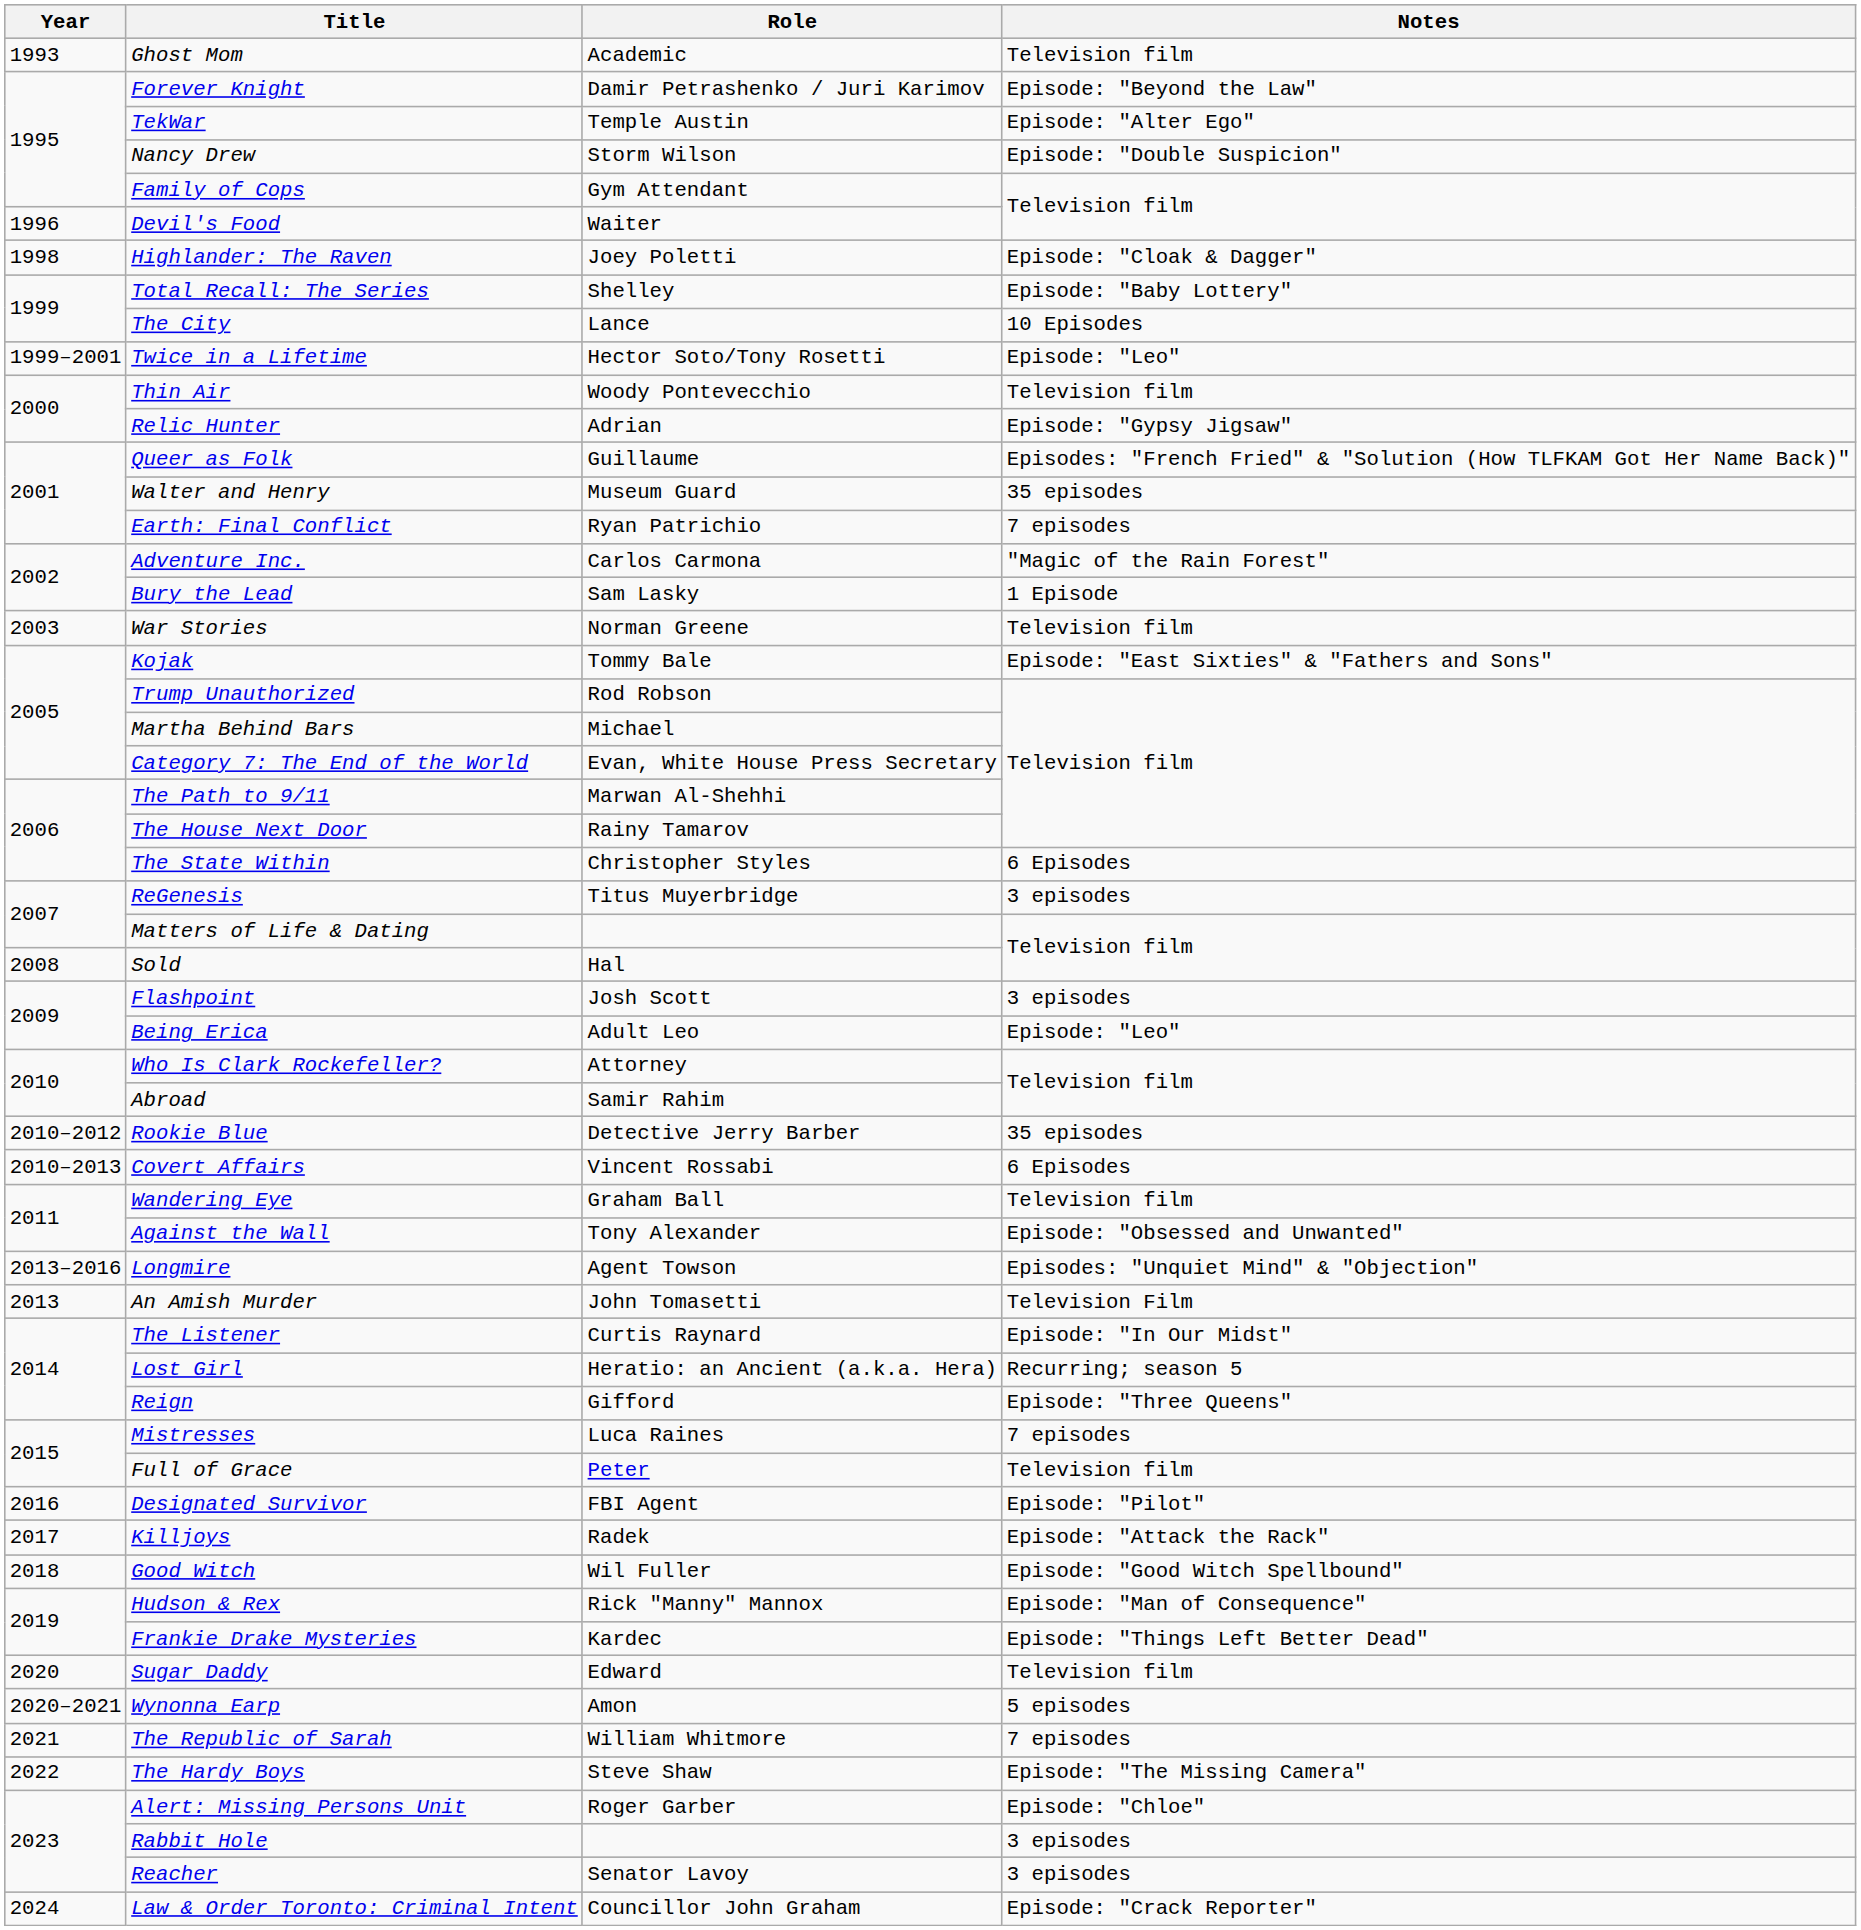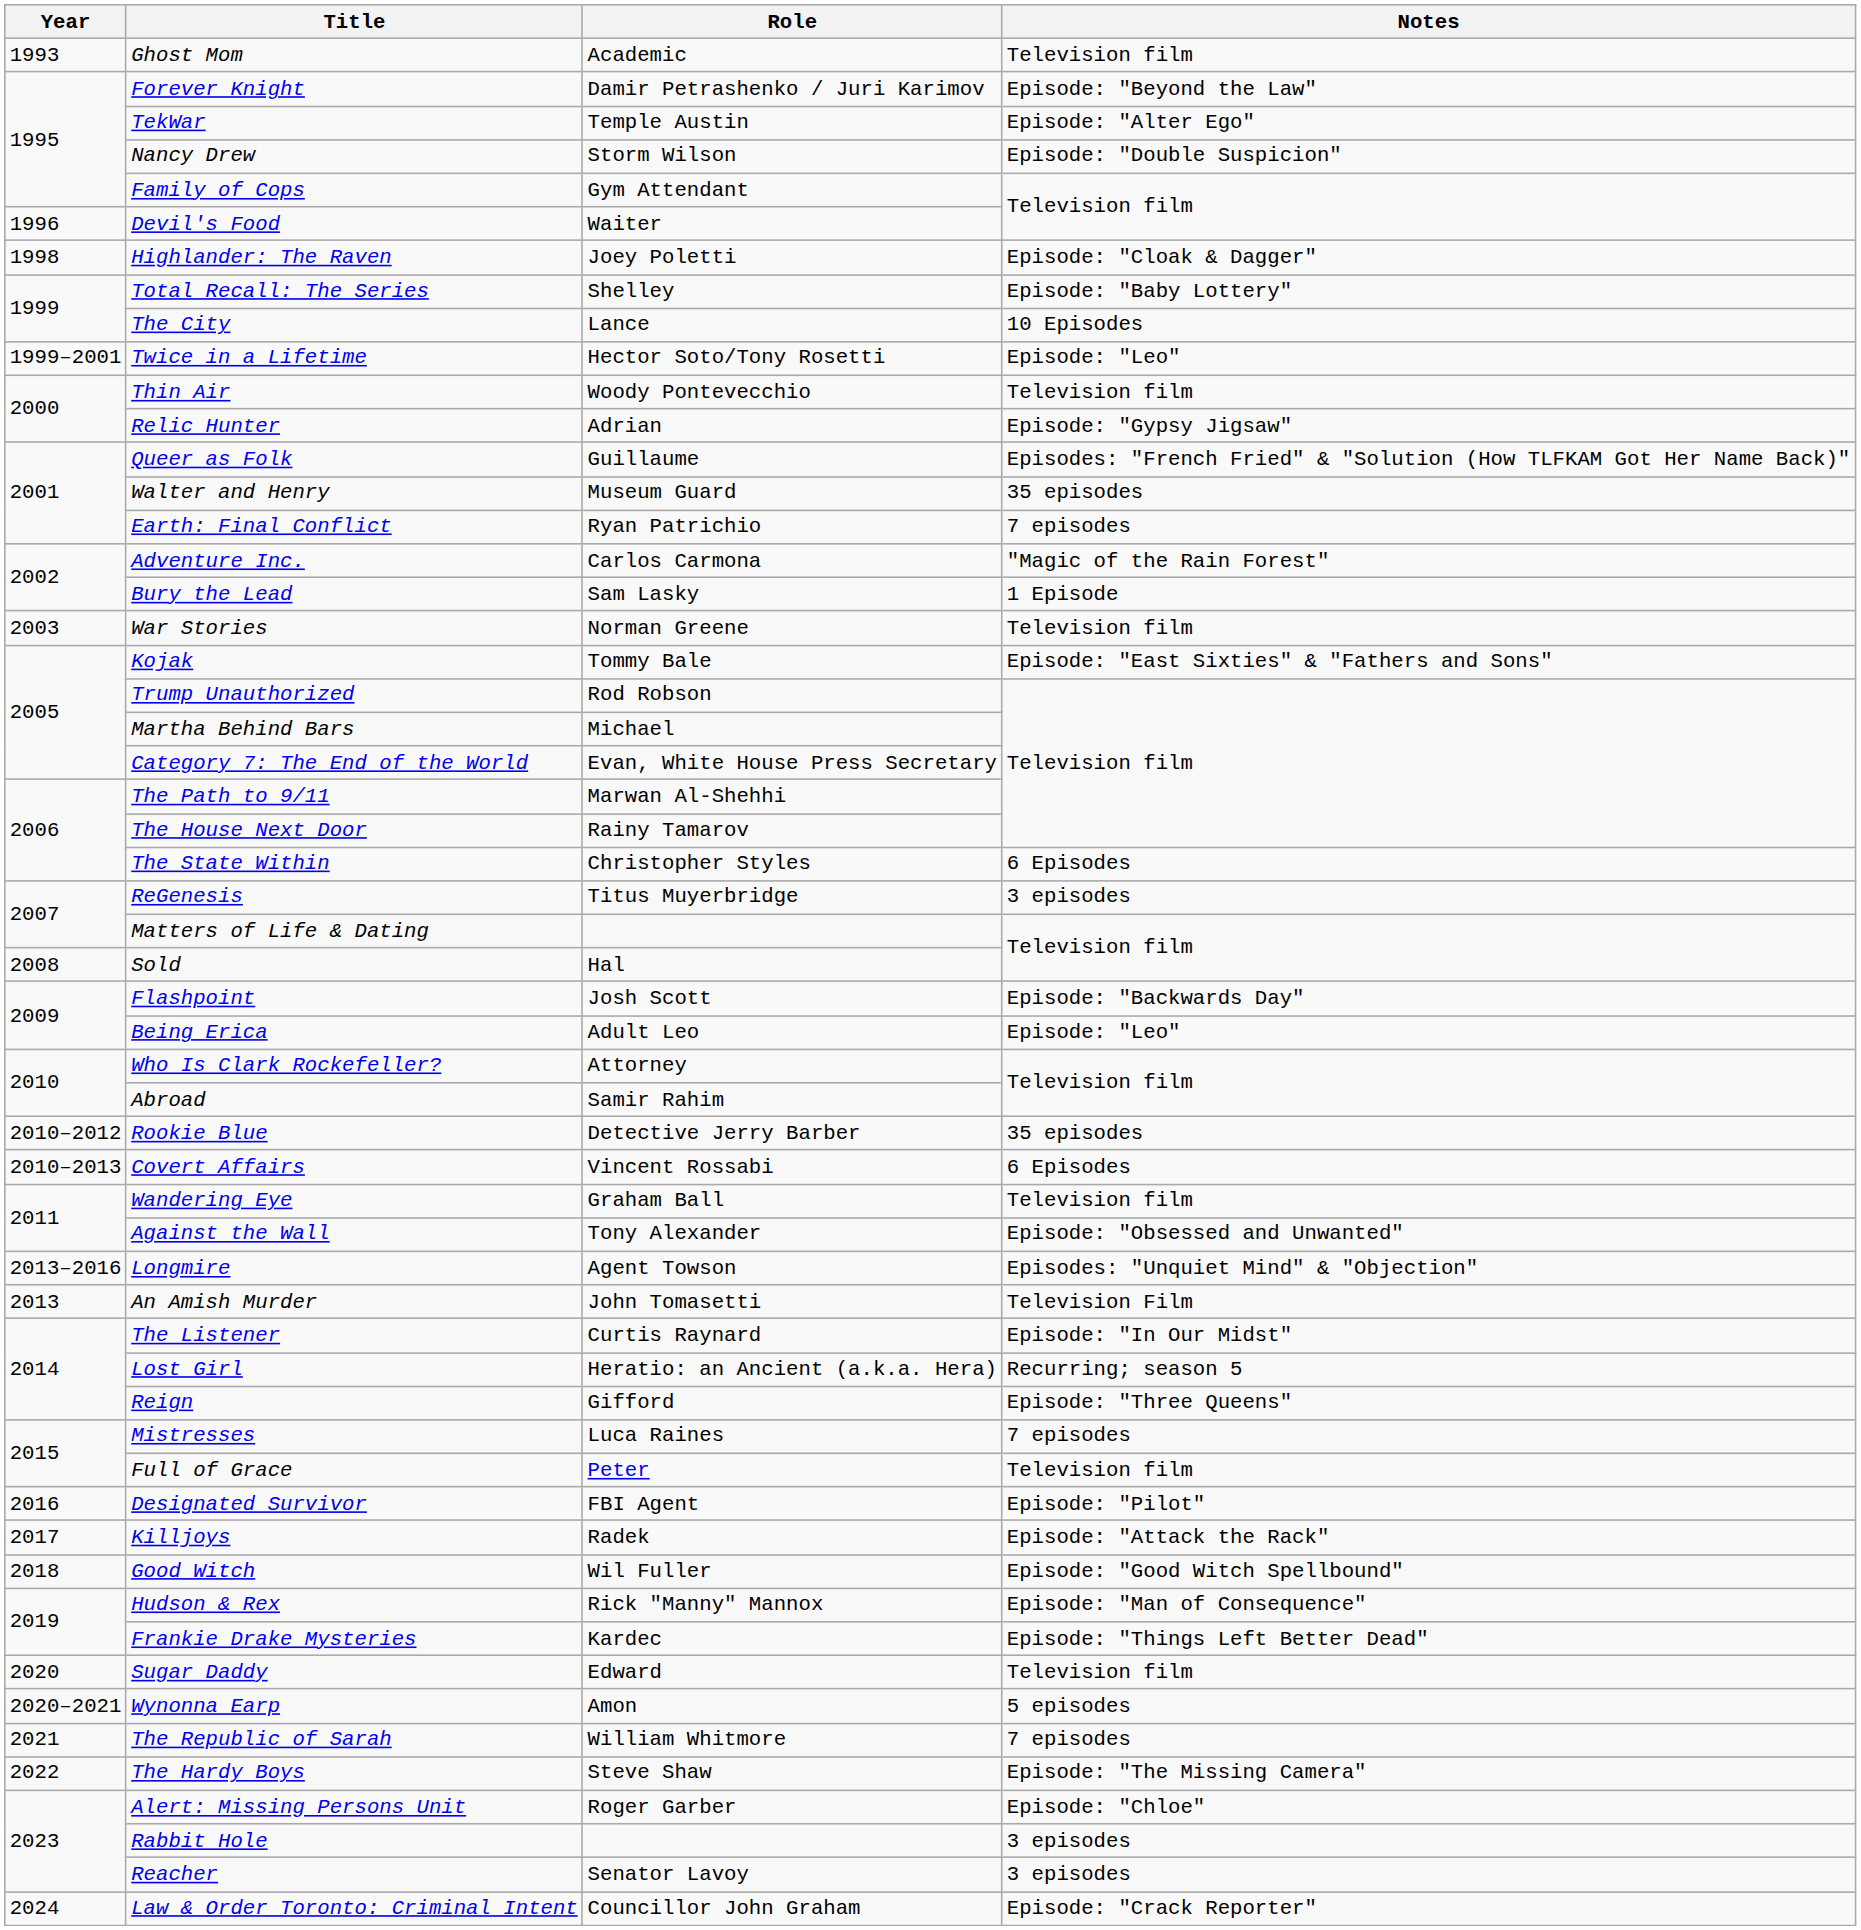 <table class="wikitable sortable">
 <tr>
 <th>Year</th>
 <th>Title</th>
 <th>Role</th>
 <th class="unsortable">Notes</th>
 </tr>
 <tr>
 <td>1993</td>
 <td><em>Ghost Mom</em></td>
 <td>Academic</td>
 <td>Television film</td>
 </tr>
 <tr>
 <td rowspan=4>1995</td>
 <td><em><a href='#'>Forever Knight</a></em></td>
 <td>Damir Petrashenko / Juri Karimov</td>
 <td>Episode: "Beyond the Law"</td>
 </tr>
 <tr>
 <td><em><a href='#'>TekWar</a></em></td>
 <td>Temple Austin</td>
 <td>Episode: "Alter Ego"</td>
 </tr>
 <tr>
 <td><em>Nancy Drew</em></td>
 <td>Storm Wilson</td>
 <td>Episode: "Double Suspicion"</td>
 </tr>
 <tr>
 <td><em><a href='#'>Family of Cops</a></em></td>
 <td>Gym Attendant</td>
 <td rowspan=2>Television film</td>
 </tr>
 <tr>
 <td>1996</td>
 <td><em><a href='#'>Devil's Food</a></em></td>
 <td>Waiter</td>
 </tr>
 <tr>
 <td>1998</td>
 <td><em><a href='#'>Highlander: The Raven</a></em></td>
 <td>Joey Poletti</td>
 <td>Episode: "Cloak & Dagger"</td>
 </tr>
 <tr>
 <td rowspan=2>1999</td>
 <td><em><a href='#'>Total Recall: The Series</a></em></td>
 <td>Shelley</td>
 <td>Episode: "Baby Lottery"</td>
 </tr>
 <tr>
 <td data-sort-value="City, The"><em><a href='#'>The City</a></em></td>
 <td>Lance</td>
 <td>10 Episodes</td>
 </tr>
 <tr>
 <td>1999–2001</td>
 <td><em><a href='#'>Twice in a Lifetime</a></em></td>
 <td>Hector Soto/Tony Rosetti</td>
 <td>Episode: "Leo"</td>
 </tr>
 <tr>
 <td rowspan="2">2000</td>
 <td><em><a href='#'>Thin Air</a></em></td>
 <td>Woody Pontevecchio</td>
 <td>Television film</td>
 </tr>
 <tr>
 <td><em><a href='#'>Relic Hunter</a></em></td>
 <td>Adrian</td>
 <td>Episode: "Gypsy Jigsaw"</td>
 </tr>
 <tr>
 <td rowspan=3>2001</td>
 <td><em><a href='#'>Queer as Folk</a></em></td>
 <td>Guillaume</td>
 <td>Episodes: "French Fried" & "Solution (How TLFKAM Got Her Name Back)"</td>
 </tr>
 <tr>
 <td><em>Walter and Henry</em></td>
 <td>Museum Guard</td>
 <td>35 episodes</td>
 </tr>
 <tr>
 <td><em><a href='#'>Earth: Final Conflict</a></em></td>
 <td>Ryan Patrichio</td>
 <td>7 episodes</td>
 </tr>
 <tr>
 <td rowspan=2>2002</td>
 <td><em><a href='#'>Adventure Inc.</a></em></td>
 <td>Carlos Carmona</td>
 <td>"Magic of the Rain Forest"</td>
 </tr>
 <tr>
 <td><em><a href='#'>Bury the Lead</a></em></td>
 <td>Sam Lasky</td>
 <td>1 Episode</td>
 </tr>
 <tr>
 <td>2003</td>
 <td><em>War Stories</em></td>
 <td>Norman Greene</td>
 <td>Television film</td>
 </tr>
 <tr>
 <td rowspan=4>2005</td>
 <td><em><a href='#'>Kojak</a></em></td>
 <td>Tommy Bale</td>
 <td>Episode: "East Sixties" & "Fathers and Sons"</td>
 </tr>
 <tr>
 <td><em><a href='#'>Trump Unauthorized</a></em></td>
 <td>Rod Robson</td>
 <td rowspan=5>Television film</td>
 </tr>
 <tr>
 <td><em>Martha Behind Bars</em></td>
 <td>Michael</td>
 </tr>
 <tr>
 <td><em><a href='#'>Category 7: The End of the World</a></em></td>
 <td>Evan, White House Press Secretary</td>
 </tr>
 <tr>
 <td rowspan=3>2006</td>
 <td><em><a href='#'>The Path to 9/11</a></em></td>
 <td>Marwan Al-Shehhi</td>
 </tr>
 <tr>
 <td data-sort-value="House Next Door, The"><em><a href='#'>The House Next Door</a></em></td>
 <td>Rainy Tamarov</td>
 </tr>
 <tr>
 <td data-sort-value="State Within, The"><em><a href='#'>The State Within</a></em></td>
 <td>Christopher Styles</td>
 <td>6 Episodes</td>
 </tr>
 <tr>
 <td rowspan=2>2007</td>
 <td><em><a href='#'>ReGenesis</a></em></td>
 <td>Titus Muyerbridge</td>
 <td>3 episodes</td>
 </tr>
 <tr>
 <td><em>Matters of Life & Dating</em></td>
 <td></td>
 <td rowspan=2>Television film</td>
 </tr>
 <tr>
 <td>2008</td>
 <td><em>Sold</em></td>
 <td>Hal</td>
 </tr>
 <tr>
 <td rowspan="2">2009</td>
 <td><em><a href='#'>Flashpoint</a></em></td>
 <td>Josh Scott</td>
-<td>3 episodes</td>
+<td>Episode: "Backwards Day"</td>
 </tr>
 <tr>
 <td><em><a href='#'>Being Erica</a></em></td>
 <td>Adult Leo</td>
 <td>Episode: "Leo"</td>
 </tr>
 <tr>
 <td rowspan=2>2010</td>
 <td><em><a href='#'>Who Is Clark Rockefeller?</a></em></td>
 <td>Attorney</td>
 <td rowspan=2>Television film</td>
 </tr>
 <tr>
 <td><em>Abroad</em></td>
 <td>Samir Rahim</td>
 </tr>
 <tr>
 <td>2010–2012</td>
 <td><em><a href='#'>Rookie Blue</a></em></td>
 <td>Detective Jerry Barber</td>
 <td>35 episodes</td>
 </tr>
 <tr>
 <td>2010–2013</td>
 <td><em><a href='#'>Covert Affairs</a></em></td>
 <td>Vincent Rossabi</td>
 <td>6 Episodes</td>
 </tr>
 <tr>
 <td rowspan=2>2011</td>
 <td><em><a href='#'>Wandering Eye</a></em></td>
 <td>Graham Ball</td>
 <td>Television film</td>
 </tr>
 <tr>
 <td><em><a href='#'>Against the Wall</a></em></td>
 <td>Tony Alexander</td>
 <td>Episode: "Obsessed and Unwanted"</td>
 </tr>
 <tr>
 <td>2013–2016</td>
 <td><em><a href='#'>Longmire</a></em></td>
 <td>Agent Towson</td>
 <td>Episodes: "Unquiet Mind" & "Objection"</td>
 </tr>
 <tr>
 <td>2013</td>
 <td><em>An Amish Murder </em></td>
 <td>John Tomasetti</td>
 <td>Television Film</td>
 </tr>
 <tr>
 <td rowspan=3>2014</td>
 <td data-sort-value="Listener, The"><em><a href='#'>The Listener</a></em></td>
 <td>Curtis Raynard</td>
 <td>Episode: "In Our Midst"</td>
 </tr>
 <tr>
 <td><em><a href='#'>Lost Girl</a></em></td>
 <td>Heratio: an Ancient (a.k.a. Hera)</td>
 <td>Recurring; season 5</td>
 </tr>
 <tr>
 <td><em><a href='#'>Reign</a></em></td>
 <td>Gifford</td>
 <td>Episode: "Three Queens"</td>
 </tr>
 <tr>
 <td rowspan=2>2015</td>
 <td><em><a href='#'>Mistresses</a></em></td>
 <td>Luca Raines</td>
 <td>7 episodes</td>
 </tr>
 <tr>
 <td><em>Full of Grace</em></td>
 <td><a href='#'>Peter</a></td>
 <td>Television film</td>
 </tr>
 <tr>
 <td>2016</td>
 <td><em><a href='#'>Designated Survivor</a></em></td>
 <td>FBI Agent</td>
 <td>Episode: "Pilot"</td>
 </tr>
 <tr>
 <td>2017</td>
 <td><em><a href='#'>Killjoys</a></em></td>
 <td>Radek</td>
 <td>Episode: "Attack the Rack"</td>
 </tr>
 <tr>
 <td>2018</td>
 <td><em><a href='#'>Good Witch</a></em></td>
 <td>Wil Fuller</td>
 <td>Episode: "Good Witch Spellbound"</td>
 </tr>
 <tr>
 <td rowspan="2">2019</td>
 <td><em><a href='#'>Hudson & Rex</a></em></td>
 <td>Rick "Manny" Mannox</td>
 <td>Episode: "Man of Consequence"</td>
 </tr>
 <tr>
 <td><em><a href='#'>Frankie Drake Mysteries</a></em></td>
 <td>Kardec</td>
 <td>Episode: "Things Left Better Dead"</td>
 </tr>
 <tr>
 <td>2020</td>
 <td><a href='#'><em>Sugar Daddy</em></a></td>
 <td>Edward</td>
 <td>Television film</td>
 </tr>
 <tr>
 <td>2020–2021</td>
 <td><em><a href='#'>Wynonna Earp</a></em></td>
 <td>Amon</td>
 <td>5 episodes</td>
 </tr>
 <tr>
 <td>2021</td>
 <td data-sort-value="Republic of Sarah, The"><em><a href='#'>The Republic of Sarah</a></em></td>
 <td>William Whitmore</td>
 <td>7 episodes</td>
 </tr>
 <tr>
 <td>2022</td>
 <td data-sort-value="Hardy Boys, The"><em><a href='#'>The Hardy Boys</a></em></td>
 <td>Steve Shaw</td>
 <td>Episode: "The Missing Camera"</td>
 </tr>
 <tr>
 <td rowspan=3>2023</td>
 <td><em><a href='#'>Alert: Missing Persons Unit</a></em></td>
 <td>Roger Garber</td>
 <td>Episode: "Chloe"</td>
 </tr>
 <tr>
 <td><em><a href='#'>Rabbit Hole</a></em></td>
 <td></td>
 <td>3 episodes</td>
 </tr>
 <tr>
 <td><em><a href='#'>Reacher</a></em></td>
 <td>Senator Lavoy</td>
 <td>3 episodes</td>
 </tr>
 <tr>
 <td>2024</td>
 <td><em><a href='#'>Law & Order Toronto: Criminal Intent</a></em></td>
 <td>Councillor John Graham</td>
 <td>Episode: "Crack Reporter"</td>
 </tr>
 </table>
